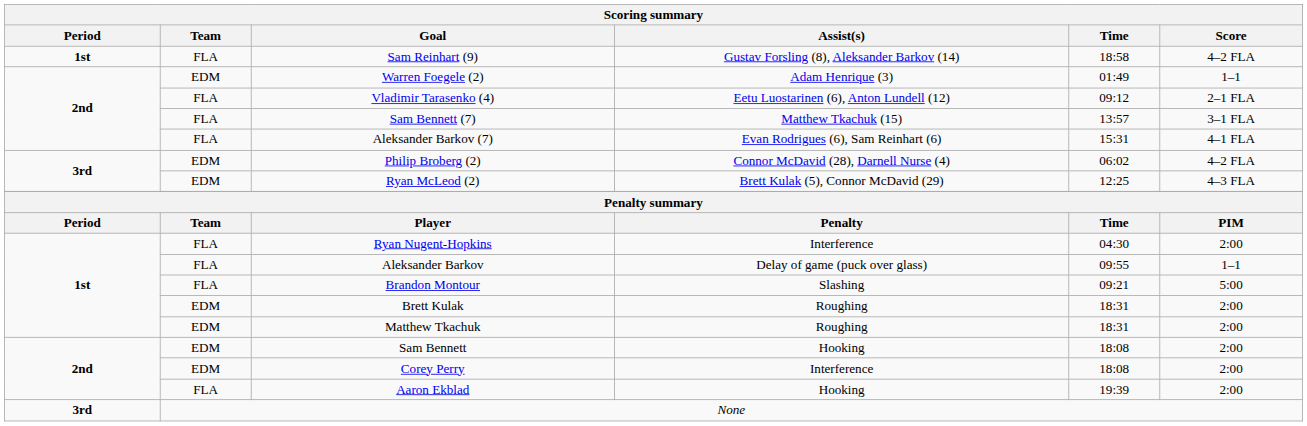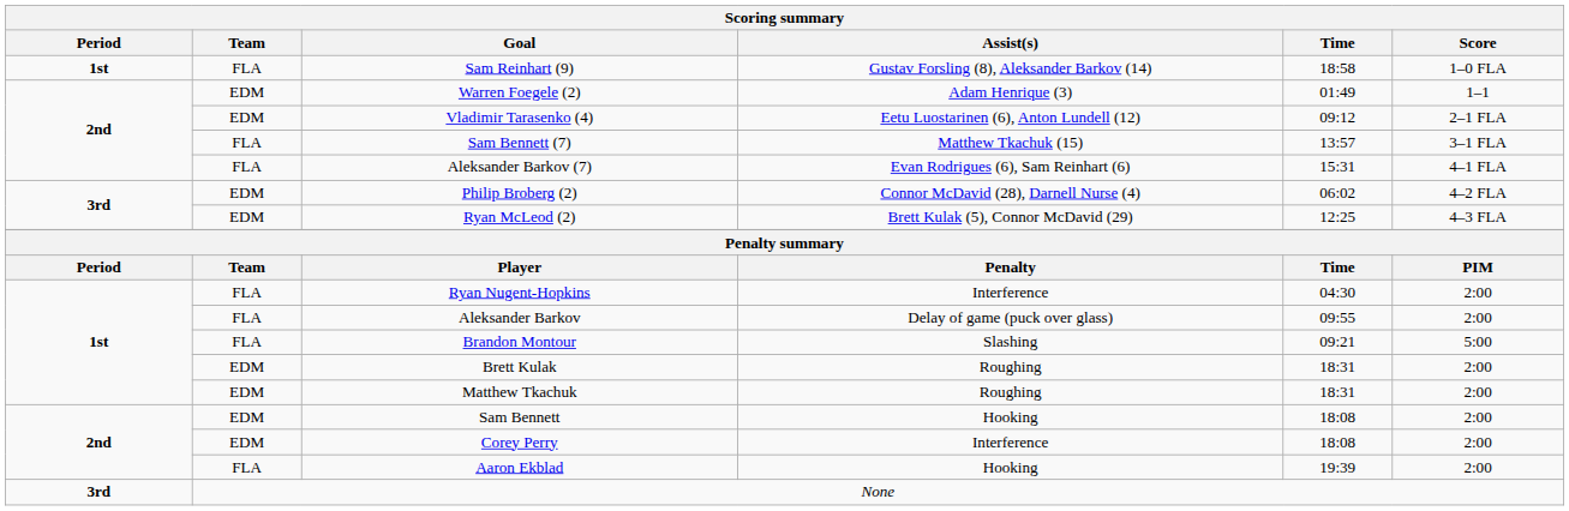 <table style="width:100%;" class="wikitable">
 <tr>
 <th colspan="6">Scoring summary</th>
 </tr>
 <tr>
 <th style="width:12%;">Period</th>
 <th style="width:7%;">Team</th>
 <th style="width:28%;">Goal</th>
 <th style="width:35%;">Assist(s)</th>
 <th style="width:7%;">Time</th>
 <th style="width:11%;">Score</th>
 </tr>
 <tr style="text-align:center;">
 <td rowspan="1"><strong>1st</strong></td>
 <td>FLA</td>
 <td><a href='#'>Sam Reinhart</a> (9)</td>
 <td><a href='#'>Gustav Forsling</a> (8), <a href='#'>Aleksander Barkov</a> (14)</td>
 <td>18:58</td>
-<td>4–2 FLA</td>
+<td>1–0 FLA</td>
 </tr>
 <tr style="text-align:center;">
 <td rowspan="4"><strong>2nd</strong></td>
 <td>EDM</td>
 <td><a href='#'>Warren Foegele</a> (2)</td>
 <td><a href='#'>Adam Henrique</a> (3)</td>
 <td>01:49</td>
 <td>1–1</td>
 </tr>
 <tr style="text-align:center;">
-<td>FLA</td>
+<td>EDM</td>
 <td><a href='#'>Vladimir Tarasenko</a> (4)</td>
 <td><a href='#'>Eetu Luostarinen</a> (6), <a href='#'>Anton Lundell</a> (12)</td>
 <td>09:12</td>
 <td>2–1 FLA</td>
 </tr>
 <tr style="text-align:center;">
 <td>FLA</td>
 <td><a href='#'>Sam Bennett</a> (7)</td>
 <td><a href='#'>Matthew Tkachuk</a> (15)</td>
 <td>13:57</td>
 <td>3–1 FLA</td>
 </tr>
 <tr style="text-align:center;">
 <td>FLA</td>
 <td>Aleksander Barkov (7)</td>
 <td><a href='#'>Evan Rodrigues</a> (6), Sam Reinhart (6)</td>
 <td>15:31</td>
 <td>4–1 FLA</td>
 </tr>
 <tr style="text-align:center;">
 <td rowspan="2"><strong>3rd</strong></td>
 <td>EDM</td>
 <td><a href='#'>Philip Broberg</a> (2)</td>
 <td><a href='#'>Connor McDavid</a> (28), <a href='#'>Darnell Nurse</a> (4)</td>
 <td>06:02</td>
 <td>4–2 FLA</td>
 </tr>
 <tr style="text-align:center;">
 <td>EDM</td>
 <td><a href='#'>Ryan McLeod</a> (2)</td>
 <td><a href='#'>Brett Kulak</a> (5), Connor McDavid (29)</td>
 <td>12:25</td>
 <td>4–3 FLA</td>
 </tr>
 <tr style="text-align:center;">
 </tr>
 <tr>
 <th colspan="6">Penalty summary</th>
 </tr>
 <tr>
 <th style="width:12%;">Period</th>
 <th style="width:7%;">Team</th>
 <th style="width:28%;">Player</th>
 <th style="width:35%;">Penalty</th>
 <th style="width:7%;">Time</th>
 <th style="width:11%;">PIM</th>
 </tr>
 <tr style="text-align:center;">
 <td rowspan="5"><strong>1st</strong></td>
 <td>FLA</td>
 <td><a href='#'>Ryan Nugent-Hopkins</a></td>
 <td>Interference</td>
 <td>04:30</td>
 <td>2:00</td>
 </tr>
 <tr style="text-align:center;">
 <td>FLA</td>
 <td>Aleksander Barkov</td>
 <td>Delay of game (puck over glass)</td>
 <td>09:55</td>
-<td>1–1</td>
+<td>2:00</td>
 </tr>
 <tr style="text-align:center;">
 <td>FLA</td>
 <td><a href='#'>Brandon Montour</a></td>
 <td>Slashing</td>
 <td>09:21</td>
 <td>5:00</td>
 </tr>
 <tr style="text-align:center;">
 <td>EDM</td>
 <td>Brett Kulak</td>
 <td>Roughing</td>
 <td>18:31</td>
 <td>2:00</td>
 </tr>
 <tr style="text-align:center;">
 <td>EDM</td>
 <td>Matthew Tkachuk</td>
 <td>Roughing</td>
 <td>18:31</td>
 <td>2:00</td>
 </tr>
 <tr style="text-align:center;">
 <td rowspan="3"><strong>2nd</strong></td>
 <td>EDM</td>
 <td>Sam Bennett</td>
 <td>Hooking</td>
 <td>18:08</td>
 <td>2:00</td>
 </tr>
 <tr style="text-align:center;">
 <td>EDM</td>
 <td><a href='#'>Corey Perry</a></td>
 <td>Interference</td>
 <td>18:08</td>
 <td>2:00</td>
 </tr>
 <tr style="text-align:center;">
 <td>FLA</td>
 <td><a href='#'>Aaron Ekblad</a></td>
 <td>Hooking</td>
 <td>19:39</td>
 <td>2:00</td>
 </tr>
 <tr style="text-align:center;">
 <td rowspan="1"><strong>3rd</strong></td>
 <td colspan="5"><em>None</em></td>
 </tr>
 </table>
